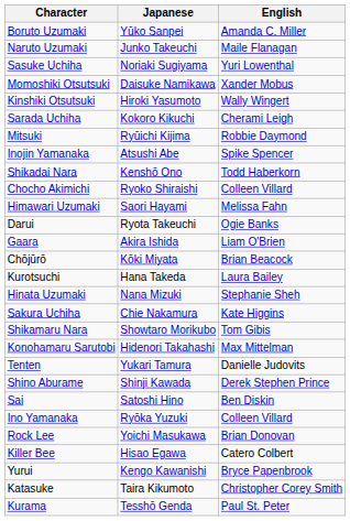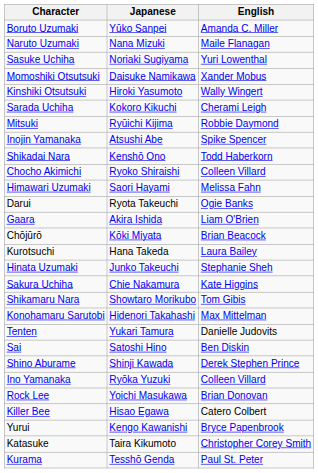 <table class="wikitable">
 <tr>
 <th>Character</th>
 <th>Japanese</th>
 <th>English</th>
 </tr>
 <tr>
 <td><a href='#'>Boruto Uzumaki</a></td>
 <td><a href='#'>Yūko Sanpei</a></td>
 <td><a href='#'>Amanda C. Miller</a></td>
 </tr>
 <tr>
 <td><a href='#'>Naruto Uzumaki</a></td>
-<td><a href='#'>Junko Takeuchi</a></td>
+<td><a href='#'>Nana Mizuki</a></td>
 <td><a href='#'>Maile Flanagan</a></td>
 </tr>
 <tr>
 <td><a href='#'>Sasuke Uchiha</a></td>
 <td><a href='#'>Noriaki Sugiyama</a></td>
 <td><a href='#'>Yuri Lowenthal</a></td>
 </tr>
 <tr>
 <td><a href='#'>Momoshiki Otsutsuki</a></td>
 <td><a href='#'>Daisuke Namikawa</a></td>
 <td><a href='#'>Xander Mobus</a></td>
 </tr>
 <tr>
 <td><a href='#'>Kinshiki Otsutsuki</a></td>
 <td><a href='#'>Hiroki Yasumoto</a></td>
 <td><a href='#'>Wally Wingert</a></td>
 </tr>
 <tr>
 <td><a href='#'>Sarada Uchiha</a></td>
 <td><a href='#'>Kokoro Kikuchi</a></td>
 <td><a href='#'>Cherami Leigh</a></td>
 </tr>
 <tr>
 <td><a href='#'>Mitsuki</a></td>
 <td><a href='#'>Ryūichi Kijima</a></td>
 <td><a href='#'>Robbie Daymond</a></td>
 </tr>
 <tr>
 <td><a href='#'>Inojin Yamanaka</a></td>
 <td><a href='#'>Atsushi Abe</a></td>
 <td><a href='#'>Spike Spencer</a></td>
 </tr>
 <tr>
 <td><a href='#'>Shikadai Nara</a></td>
 <td><a href='#'>Kenshō Ono</a></td>
 <td><a href='#'>Todd Haberkorn</a></td>
 </tr>
 <tr>
 <td><a href='#'>Chocho Akimichi</a></td>
 <td><a href='#'>Ryoko Shiraishi</a></td>
 <td><a href='#'>Colleen Villard</a></td>
 </tr>
 <tr>
 <td><a href='#'>Himawari Uzumaki</a></td>
 <td><a href='#'>Saori Hayami</a></td>
 <td><a href='#'>Melissa Fahn</a></td>
 </tr>
 <tr>
 <td>Darui</td>
 <td>Ryota Takeuchi</td>
 <td><a href='#'>Ogie Banks</a></td>
 </tr>
 <tr>
 <td><a href='#'>Gaara</a></td>
 <td><a href='#'>Akira Ishida</a></td>
 <td><a href='#'>Liam O'Brien</a></td>
 </tr>
 <tr>
 <td>Chōjūrō</td>
 <td><a href='#'>Kōki Miyata</a></td>
 <td><a href='#'>Brian Beacock</a></td>
 </tr>
 <tr>
 <td>Kurotsuchi</td>
 <td>Hana Takeda</td>
 <td><a href='#'>Laura Bailey</a></td>
 </tr>
 <tr>
 <td><a href='#'>Hinata Uzumaki</a></td>
-<td><a href='#'>Nana Mizuki</a></td>
+<td><a href='#'>Junko Takeuchi</a></td>
 <td><a href='#'>Stephanie Sheh</a></td>
 </tr>
 <tr>
 <td><a href='#'>Sakura Uchiha</a></td>
 <td><a href='#'>Chie Nakamura</a></td>
 <td><a href='#'>Kate Higgins</a></td>
 </tr>
 <tr>
 <td><a href='#'>Shikamaru Nara</a></td>
 <td><a href='#'>Showtaro Morikubo</a></td>
 <td><a href='#'>Tom Gibis</a></td>
 </tr>
 <tr>
 <td><a href='#'>Konohamaru Sarutobi</a></td>
 <td><a href='#'>Hidenori Takahashi</a></td>
 <td><a href='#'>Max Mittelman</a></td>
 </tr>
 <tr>
 <td><a href='#'>Tenten</a></td>
 <td><a href='#'>Yukari Tamura</a></td>
 <td>Danielle Judovits</td>
 </tr>
 <tr>
+<td><a href='#'>Sai</a></td>
+<td><a href='#'>Satoshi Hino</a></td>
+<td><a href='#'>Ben Diskin</a></td>
+</tr>
+<tr>
 <td><a href='#'>Shino Aburame</a></td>
 <td><a href='#'>Shinji Kawada</a></td>
 <td><a href='#'>Derek Stephen Prince</a></td>
-</tr>
-<tr>
-<td><a href='#'>Sai</a></td>
-<td><a href='#'>Satoshi Hino</a></td>
-<td><a href='#'>Ben Diskin</a></td>
 </tr>
 <tr>
 <td><a href='#'>Ino Yamanaka</a></td>
 <td><a href='#'>Ryōka Yuzuki</a></td>
 <td><a href='#'>Colleen Villard</a></td>
 </tr>
 <tr>
 <td><a href='#'>Rock Lee</a></td>
 <td><a href='#'>Yoichi Masukawa</a></td>
 <td><a href='#'>Brian Donovan</a></td>
 </tr>
 <tr>
 <td><a href='#'>Killer Bee</a></td>
 <td><a href='#'>Hisao Egawa</a></td>
 <td>Catero Colbert</td>
 </tr>
 <tr>
 <td>Yurui</td>
 <td><a href='#'>Kengo Kawanishi</a></td>
 <td><a href='#'>Bryce Papenbrook</a></td>
 </tr>
 <tr>
 <td>Katasuke</td>
 <td>Taira Kikumoto</td>
 <td><a href='#'>Christopher Corey Smith</a></td>
 </tr>
 <tr>
 <td><a href='#'>Kurama</a></td>
 <td><a href='#'>Tesshō Genda</a></td>
 <td><a href='#'>Paul St. Peter</a></td>
 </tr>
 </table>
